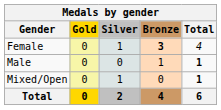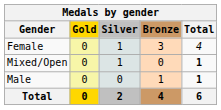 <table class="wikitable sortable collapsible" style="font-size:85%; text-align:center;">
 <tr style="background:#efefef;">
 <th colspan=5>Medals by gender</th>
 </tr>
 <tr>
 <th>Gender</th>
 <th style="background-color:gold;">Gold</th>
 <th style="background-color:silver;">Silver</th>
 <th style="background-color:#c96;">Bronze</th>
 <th>Total</th>
 </tr>
 <tr>
 <td style="text-align:left;">Female</td>
 <td style="background:#F7F6A8">0</td>
 <td style="background:#DCE5E5">1</td>
-<td style="background:#FFDAB9"><strong>3</strong></td>
+<td style="background:#FFDAB9">3</td>
 <td><em>4</em></td>
+</tr>
+<tr>
+<td style="text-align:left;">Mixed/Open</td>
+<td style="background:#F7F6A8">0</td>
+<td style="background:#DCE5E5">1</td>
+<td style="background:#FFDAB9">0</td>
+<td><strong>1</strong></td>
 </tr>
 <tr>
 <td style="text-align:left;">Male</td>
 <td style="background:#F7F6A8">0</td>
 <td style="background:#DCE5E5">0</td>
 <td style="background:#FFDAB9">1</td>
-<td><strong>1</strong></td>
-</tr>
-<tr>
-<td style="text-align:left;">Mixed/Open</td>
-<td style="background:#F7F6A8">0</td>
-<td style="background:#DCE5E5">1</td>
-<td style="background:#FFDAB9">0</td>
 <td><strong>1</strong></td>
 </tr>
 <tr>
 <th>Total</th>
 <th style="background:gold;">0</th>
 <th style="background:silver;">2</th>
 <th style="background:#c96;">4</th>
 <th>6</th>
 </tr>
 </table>
